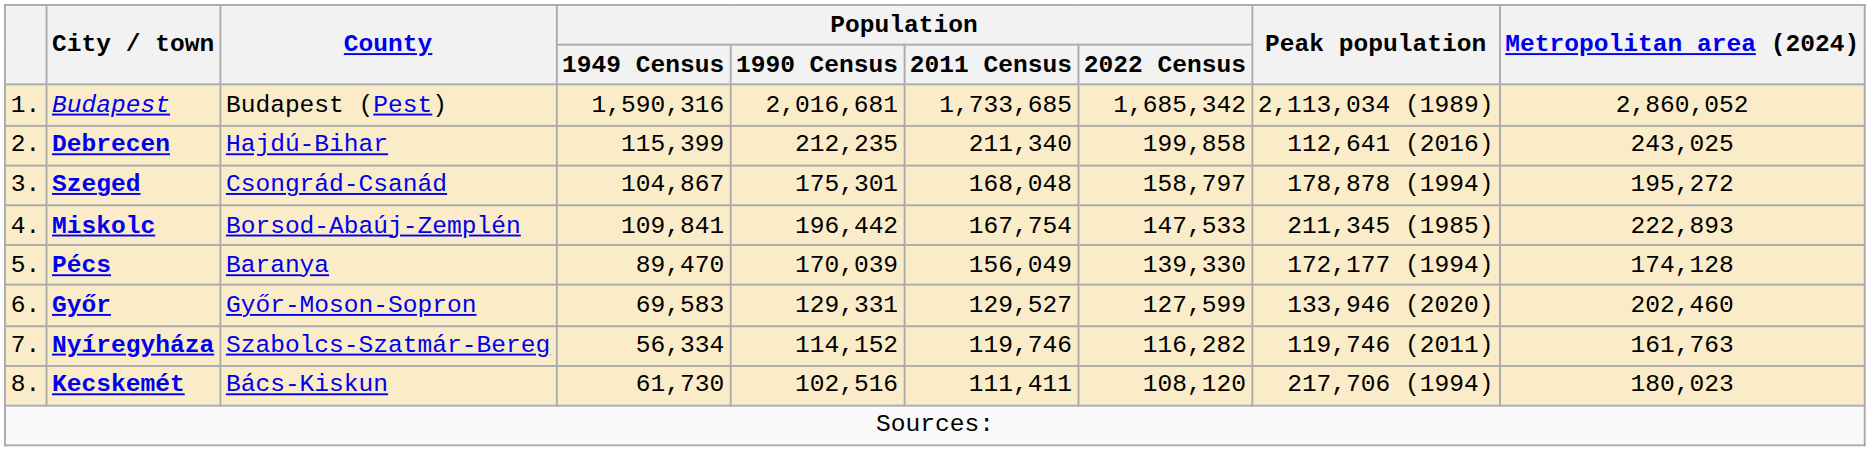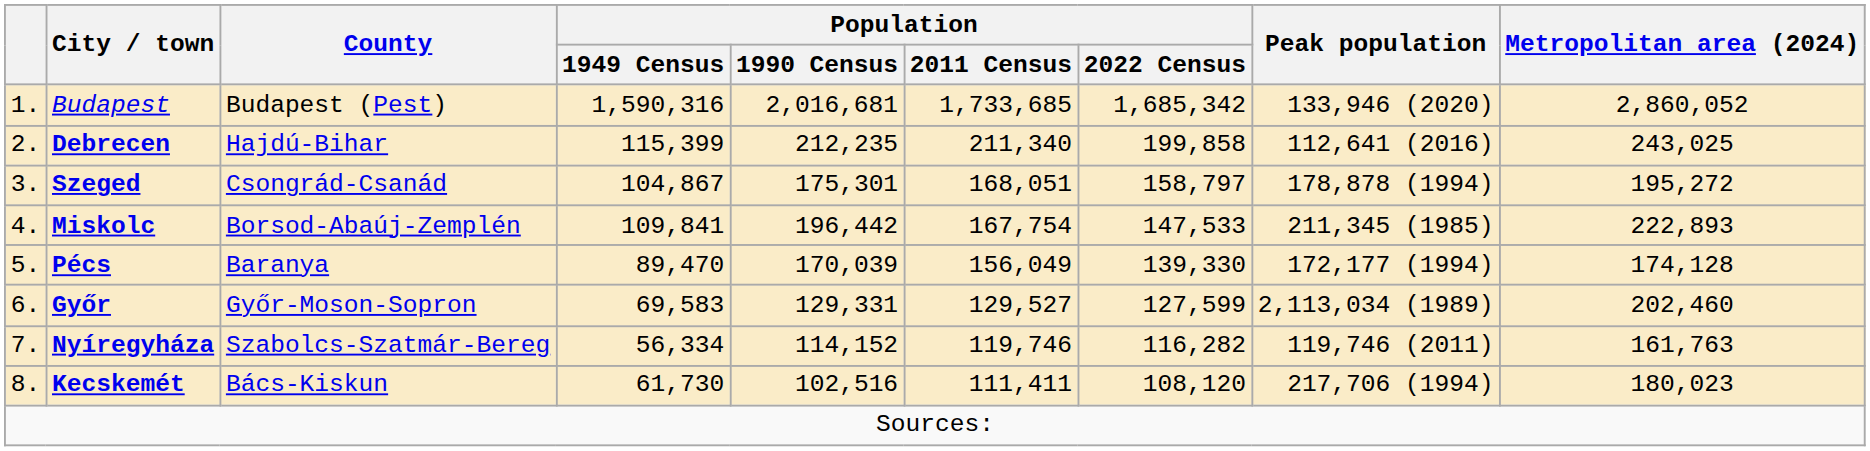 <table class="wikitable sortable">
 <tr>
 <th rowspan=2></th>
 <th rowspan=2>City / town</th>
 <th rowspan=2><a href='#'>County</a></th>
 <th colspan=4>Population</th>
 <th rowspan=2>Peak population</th>
 <th rowspan=2><a href='#'>Metropolitan area</a> (2024)</th>
 </tr>
 <tr>
 <th data-sort-type=number>1949 Census</th>
 <th data-sort-type=number>1990 Census</th>
 <th data-sort-type=number>2011 Census</th>
 <th data-sort-type=number>2022 Census</th>
 </tr>
 <tr style="background:#faecc8;">
 <td style="text-align:center;">1.</td>
 <td><em><a href='#'>Budapest</a></em></td>
 <td>Budapest (<a href='#'>Pest</a>)</td>
 <td align="right">1,590,316</td>
 <td align="right">2,016,681</td>
 <td align="right">1,733,685</td>
 <td align="right">1,685,342 </td>
-<td align="right">2,113,034 (1989)</td>
+<td align="right">133,946 (2020)</td>
 <td style="text-align:center;">2,860,052</td>
 </tr>
 <tr style="background:#faecc8;">
 <td style="text-align:center;">2.</td>
 <td><strong><a href='#'>Debrecen</a></strong></td>
 <td><a href='#'>Hajdú-Bihar</a></td>
 <td align="right">115,399</td>
 <td align="right">212,235</td>
 <td align="right">211,340</td>
 <td align="right">199,858 </td>
 <td align="right">112,641 (2016)</td>
 <td style="text-align:center;">243,025</td>
 </tr>
 <tr style="background:#faecc8;">
 <td style="text-align:center;">3.</td>
 <td><strong><a href='#'>Szeged</a></strong></td>
 <td><a href='#'>Csongrád-Csanád</a></td>
 <td align="right">104,867</td>
 <td align="right">175,301</td>
-<td align="right">168,048</td>
+<td align="right">168,051</td>
 <td align="right">158,797 </td>
 <td align="right">178,878 (1994)</td>
 <td style="text-align:center;">195,272</td>
 </tr>
 <tr style="background:#faecc8;">
 <td style="text-align:center;">4.</td>
 <td><strong><a href='#'>Miskolc</a></strong></td>
 <td><a href='#'>Borsod-Abaúj-Zemplén</a></td>
 <td align="right">109,841</td>
 <td align="right">196,442</td>
 <td align="right">167,754</td>
 <td align="right">147,533 </td>
 <td align="right">211,345 (1985)</td>
 <td style="text-align:center;">222,893</td>
 </tr>
 <tr style="background:#faecc8;">
 <td style="text-align:center;">5.</td>
 <td><strong><a href='#'>Pécs</a></strong></td>
 <td><a href='#'>Baranya</a></td>
 <td align="right">89,470</td>
 <td align="right">170,039</td>
 <td align="right">156,049</td>
 <td align="right">139,330 </td>
 <td align="right">172,177 (1994)</td>
 <td style="text-align:center;">174,128</td>
 </tr>
 <tr style="background:#faecc8;">
 <td style="text-align:center;">6.</td>
 <td><strong><a href='#'>Győr</a></strong></td>
 <td><a href='#'>Győr-Moson-Sopron</a></td>
 <td align="right">69,583</td>
 <td align="right">129,331</td>
 <td align="right">129,527</td>
 <td align="right">127,599 </td>
-<td align="right">133,946 (2020)</td>
+<td align="right">2,113,034 (1989)</td>
 <td style="text-align:center;">202,460</td>
 </tr>
 <tr style="background:#faecc8;">
 <td style="text-align:center;">7.</td>
 <td><strong><a href='#'>Nyíregyháza</a></strong></td>
 <td><a href='#'>Szabolcs-Szatmár-Bereg</a></td>
 <td align="right">56,334</td>
 <td align="right">114,152</td>
 <td align="right">119,746</td>
 <td align="right">116,282 </td>
 <td align="right">119,746 (2011)</td>
 <td style="text-align:center;">161,763</td>
 </tr>
 <tr style="background:#faecc8;">
 <td style="text-align:center;">8.</td>
 <td><strong><a href='#'>Kecskemét</a></strong></td>
 <td><a href='#'>Bács-Kiskun</a></td>
 <td align="right">61,730</td>
 <td align="right">102,516</td>
 <td align="right">111,411</td>
 <td align="right">108,120 </td>
 <td align="right">217,706 (1994)</td>
 <td style="text-align:center;">180,023</td>
 </tr>
 <tr class="sortbottom">
 <td colspan=9 align="center">Sources:</td>
 </tr>
 </table>
